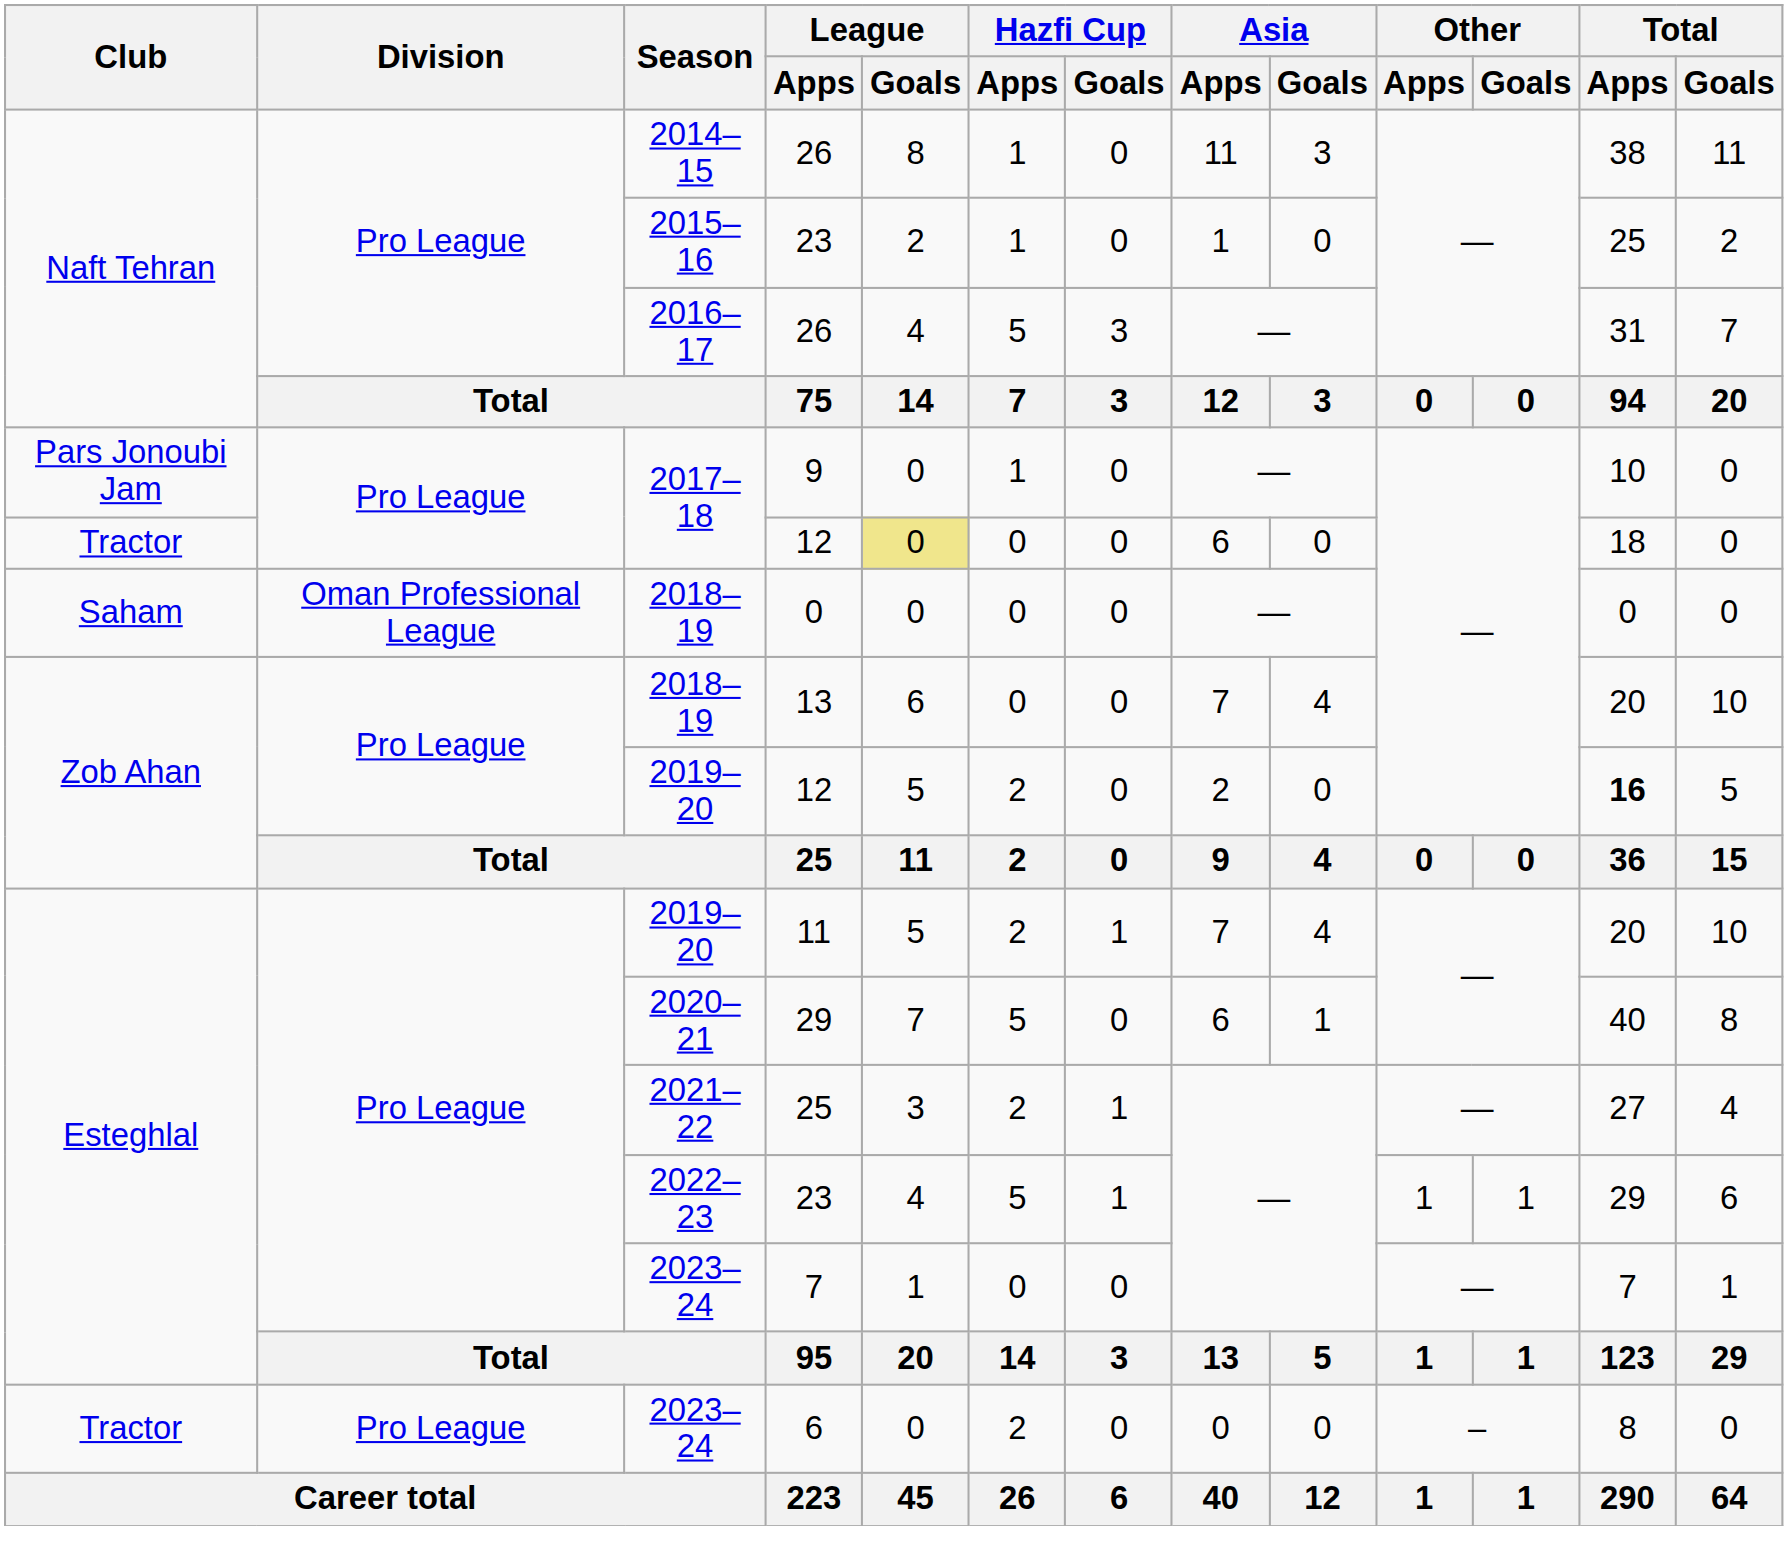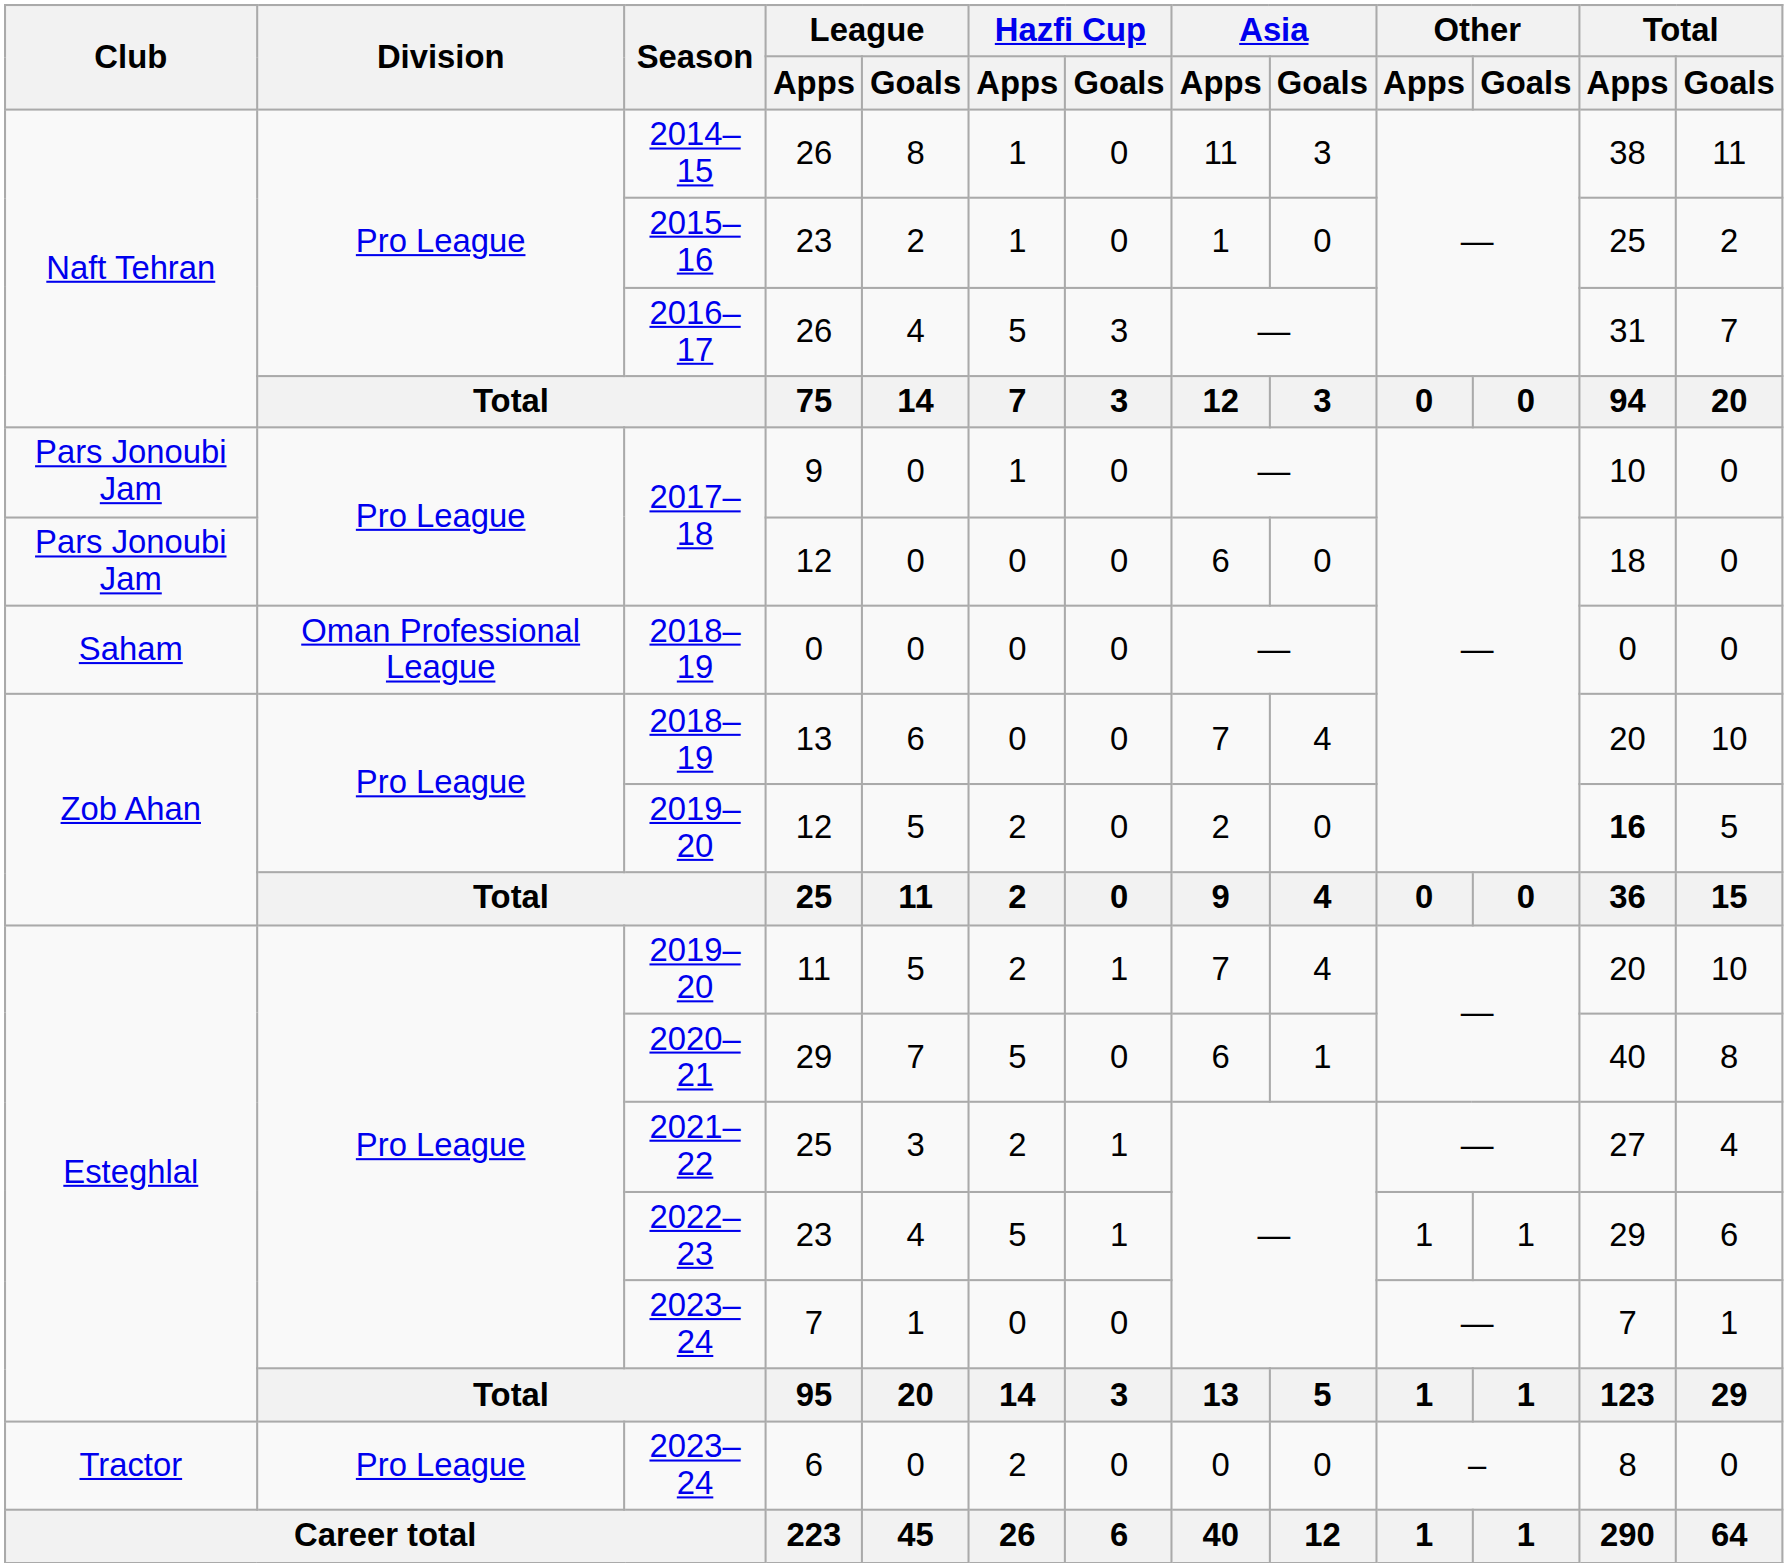 <table class="wikitable" style="text-align: center;">
 <tr>
 <th rowspan="2">Club</th>
 <th rowspan="2">Division</th>
 <th rowspan="2">Season</th>
 <th colspan="2">League</th>
 <th colspan="2"><a href='#'>Hazfi Cup</a></th>
 <th colspan="2"><a href='#'>Asia</a></th>
 <th colspan="2">Other</th>
 <th colspan="2">Total</th>
 </tr>
 <tr>
 <th>Apps</th>
 <th>Goals</th>
 <th>Apps</th>
 <th>Goals</th>
 <th>Apps</th>
 <th>Goals</th>
 <th>Apps</th>
 <th>Goals</th>
 <th>Apps</th>
 <th>Goals</th>
 </tr>
 <tr>
 <td rowspan="4"><a href='#'>Naft Tehran</a></td>
 <td rowspan="3"><a href='#'>Pro League</a></td>
 <td><a href='#'>2014–15</a></td>
 <td>26</td>
 <td>8</td>
 <td>1</td>
 <td>0</td>
 <td>11</td>
 <td>3</td>
 <td colspan="2" rowspan="3">—</td>
 <td>38</td>
 <td>11</td>
 </tr>
 <tr>
 <td><a href='#'>2015–16</a></td>
 <td>23</td>
 <td>2</td>
 <td>1</td>
 <td>0</td>
 <td>1</td>
 <td>0</td>
 <td>25</td>
 <td>2</td>
 </tr>
 <tr>
 <td><a href='#'>2016–17</a></td>
 <td>26</td>
 <td>4</td>
 <td>5</td>
 <td>3</td>
 <td colspan="2">—</td>
 <td>31</td>
 <td>7</td>
 </tr>
 <tr>
 <th colspan=2>Total</th>
 <th>75</th>
 <th>14</th>
 <th>7</th>
 <th>3</th>
 <th>12</th>
 <th>3</th>
 <th>0</th>
 <th>0</th>
 <th>94</th>
 <th>20</th>
 </tr>
 <tr>
 <td><a href='#'>Pars Jonoubi Jam</a></td>
 <td rowspan="2"><a href='#'>Pro League</a></td>
 <td rowspan="2"><a href='#'>2017–18</a></td>
 <td>9</td>
 <td>0</td>
 <td>1</td>
 <td>0</td>
 <td colspan="2">—</td>
 <td colspan="2" rowspan="5">—</td>
 <td>10</td>
 <td>0</td>
 </tr>
 <tr>
-<td><a href='#'>Tractor</a></td>
+<td><a href='#'>Pars Jonoubi Jam</a></td>
 <td>12</td>
-<td style="background: khaki;">0</td>
+<td>0</td>
 <td>0</td>
 <td>0</td>
 <td>6</td>
 <td>0</td>
 <td>18</td>
 <td>0</td>
 </tr>
 <tr>
 <td><a href='#'>Saham</a></td>
 <td><a href='#'>Oman Professional League</a></td>
 <td><a href='#'>2018–19</a></td>
 <td>0</td>
 <td>0</td>
 <td>0</td>
 <td>0</td>
 <td colspan="2">—</td>
 <td>0</td>
 <td>0</td>
 </tr>
 <tr>
 <td rowspan="3"><a href='#'>Zob Ahan</a></td>
 <td rowspan="2"><a href='#'>Pro League</a></td>
 <td><a href='#'>2018–19</a></td>
 <td>13</td>
 <td>6</td>
 <td>0</td>
 <td>0</td>
 <td>7</td>
 <td>4</td>
 <td>20</td>
 <td>10</td>
 </tr>
 <tr>
 <td><a href='#'>2019–20</a></td>
 <td>12</td>
 <td>5</td>
 <td>2</td>
 <td>0</td>
 <td>2</td>
 <td>0</td>
 <td><strong>16</strong></td>
 <td>5</td>
 </tr>
 <tr>
 <th colspan=2>Total</th>
 <th>25</th>
 <th>11</th>
 <th>2</th>
 <th>0</th>
 <th>9</th>
 <th>4</th>
 <th>0</th>
 <th>0</th>
 <th>36</th>
 <th>15</th>
 </tr>
 <tr>
 <td rowspan="6"><a href='#'>Esteghlal</a></td>
 <td rowspan="5"><a href='#'>Pro League</a></td>
 <td><a href='#'>2019–20</a></td>
 <td>11</td>
 <td>5</td>
 <td>2</td>
 <td>1</td>
 <td>7</td>
 <td>4</td>
 <td colspan="2" rowspan="2">—</td>
 <td>20</td>
 <td>10</td>
 </tr>
 <tr>
 <td><a href='#'>2020–21</a></td>
 <td>29</td>
 <td>7</td>
 <td>5</td>
 <td>0</td>
 <td>6</td>
 <td>1</td>
 <td>40</td>
 <td>8</td>
 </tr>
 <tr>
 <td><a href='#'>2021–22</a></td>
 <td>25</td>
 <td>3</td>
 <td>2</td>
 <td>1</td>
 <td colspan="2" rowspan="3">—</td>
 <td colspan="2">—</td>
 <td>27</td>
 <td>4</td>
 </tr>
 <tr>
 <td><a href='#'>2022–23</a></td>
 <td>23</td>
 <td>4</td>
 <td>5</td>
 <td>1</td>
 <td>1</td>
 <td>1</td>
 <td>29</td>
 <td>6</td>
 </tr>
 <tr>
 <td><a href='#'>2023–24</a></td>
 <td>7</td>
 <td>1</td>
 <td>0</td>
 <td>0</td>
 <td colspan="2">—</td>
 <td>7</td>
 <td>1</td>
 </tr>
 <tr>
 <th colspan="2">Total</th>
 <th>95</th>
 <th>20</th>
 <th>14</th>
 <th>3</th>
 <th>13</th>
 <th>5</th>
 <th>1</th>
 <th>1</th>
 <th>123</th>
 <th>29</th>
 </tr>
 <tr>
 <td><a href='#'>Tractor</a></td>
 <td><a href='#'>Pro League</a></td>
 <td><a href='#'>2023–24</a></td>
 <td>6</td>
 <td>0</td>
 <td>2</td>
 <td>0</td>
 <td>0</td>
 <td>0</td>
 <td colspan="2">–</td>
 <td>8</td>
 <td>0</td>
 </tr>
 <tr>
 <th colspan="3">Career total</th>
 <th>223</th>
 <th>45</th>
 <th>26</th>
 <th>6</th>
 <th>40</th>
 <th>12</th>
 <th>1</th>
 <th>1</th>
 <th>290</th>
 <th>64</th>
 </tr>
 </table>
